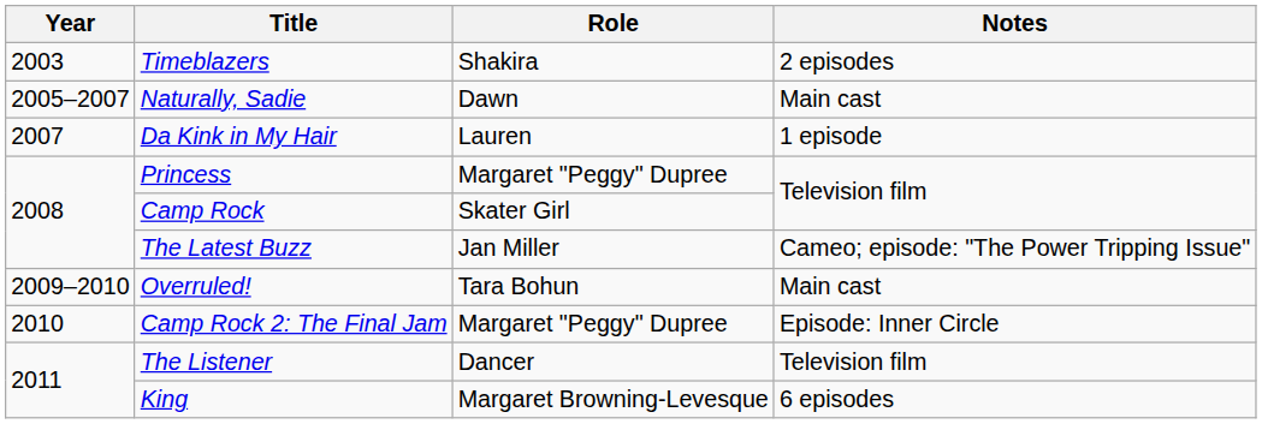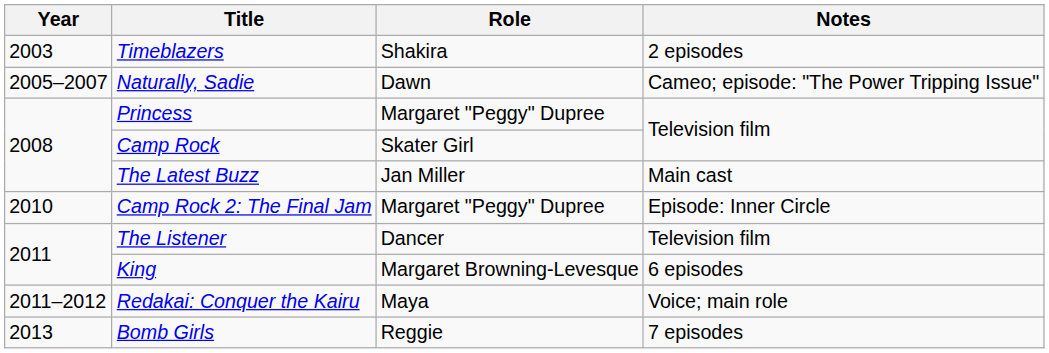 <table class="wikitable sortable">
 <tr>
 <th>Year</th>
 <th>Title</th>
 <th>Role</th>
 <th class="unsortable">Notes</th>
 </tr>
 <tr>
 <td>2003</td>
 <td><em><a href='#'>Timeblazers</a></em></td>
 <td>Shakira</td>
 <td>2 episodes</td>
 </tr>
 <tr>
 <td>2005–2007</td>
 <td><em><a href='#'>Naturally, Sadie</a></em></td>
 <td>Dawn</td>
-<td>Main cast</td>
-</tr>
-<tr>
-<td>2007</td>
-<td><em><a href='#'>Da Kink in My Hair</a></em></td>
-<td>Lauren</td>
-<td>1 episode</td>
+<td>Cameo; episode: "The Power Tripping Issue"</td>
 </tr>
 <tr>
 <td rowspan="3">2008</td>
 <td><em><a href='#'>Princess</a></em></td>
 <td>Margaret "Peggy" Dupree</td>
 <td rowspan="2">Television film</td>
 </tr>
 <tr>
 <td><em><a href='#'>Camp Rock</a></em></td>
 <td>Skater Girl</td>
 </tr>
 <tr>
 <td data-sort-value="Latest Buzz, The"><em><a href='#'>The Latest Buzz</a></em></td>
 <td>Jan Miller</td>
-<td>Cameo; episode: "The Power Tripping Issue"</td>
-</tr>
-<tr>
-<td>2009–2010</td>
-<td><em><a href='#'>Overruled!</a></em></td>
-<td>Tara Bohun</td>
 <td>Main cast</td>
 </tr>
 <tr>
 <td>2010</td>
 <td><em><a href='#'>Camp Rock 2: The Final Jam</a></em></td>
 <td>Margaret "Peggy" Dupree</td>
 <td>Episode: Inner Circle</td>
 </tr>
 <tr>
 <td rowspan="2">2011</td>
 <td data-sort-value="Listener, The"><em><a href='#'>The Listener</a></em></td>
 <td>Dancer</td>
 <td>Television film</td>
 </tr>
 <tr>
 <td><em><a href='#'>King</a></em></td>
 <td>Margaret Browning-Levesque</td>
 <td>6 episodes</td>
 </tr>
+<tr>
+<td>2011–2012</td>
+<td><em><a href='#'>Redakai: Conquer the Kairu</a></em></td>
+<td>Maya</td>
+<td>Voice; main role</td>
+</tr>
+<tr>
+<td>2013</td>
+<td><em><a href='#'>Bomb Girls</a></em></td>
+<td>Reggie</td>
+<td>7 episodes</td>
+</tr>
 </table>
